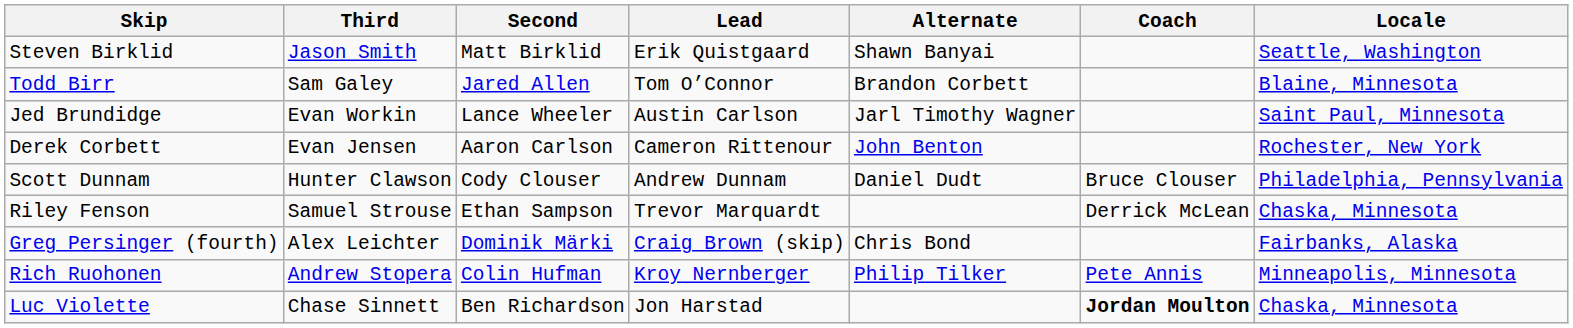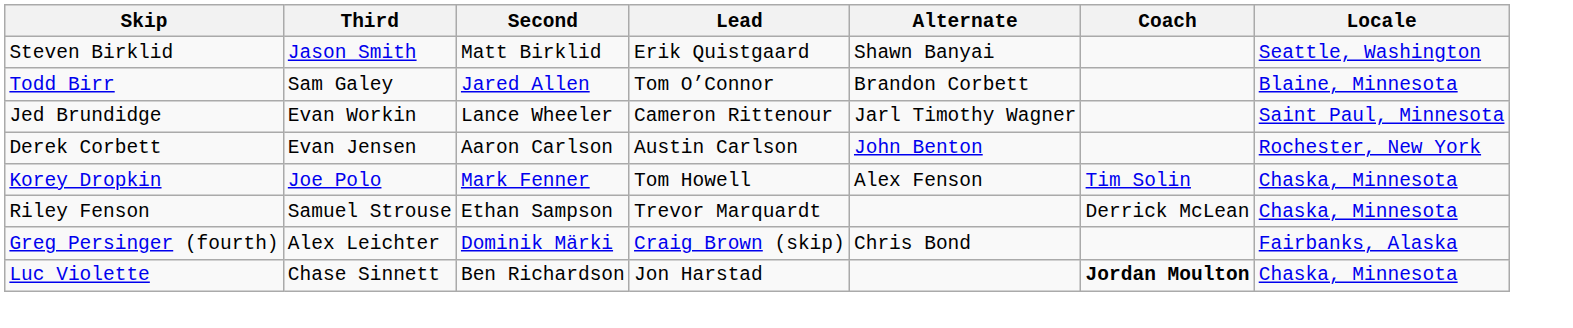 <table class="wikitable">
 <tr>
 <th>Skip</th>
 <th>Third</th>
 <th>Second</th>
 <th>Lead</th>
 <th>Alternate</th>
 <th>Coach</th>
 <th>Locale</th>
 </tr>
 <tr>
 <td>Steven Birklid</td>
 <td><a href='#'>Jason Smith</a></td>
 <td>Matt Birklid</td>
 <td>Erik Quistgaard</td>
 <td>Shawn Banyai</td>
 <td></td>
 <td> <a href='#'>Seattle, Washington</a></td>
 </tr>
 <tr>
 <td><a href='#'>Todd Birr</a></td>
 <td>Sam Galey</td>
 <td><a href='#'>Jared Allen</a></td>
 <td>Tom O’Connor</td>
 <td>Brandon Corbett</td>
 <td></td>
 <td> <a href='#'>Blaine, Minnesota</a></td>
 </tr>
 <tr>
 <td>Jed Brundidge</td>
 <td>Evan Workin</td>
 <td>Lance Wheeler</td>
-<td>Austin Carlson</td>
+<td>Cameron Rittenour</td>
 <td>Jarl Timothy Wagner</td>
 <td></td>
 <td> <a href='#'>Saint Paul, Minnesota</a></td>
 </tr>
 <tr>
 <td>Derek Corbett</td>
 <td>Evan Jensen</td>
 <td>Aaron Carlson</td>
-<td>Cameron Rittenour</td>
+<td>Austin Carlson</td>
 <td><a href='#'>John Benton</a></td>
 <td></td>
 <td> <a href='#'>Rochester, New York</a></td>
 </tr>
 <tr>
-<td>Scott Dunnam</td>
-<td>Hunter Clawson</td>
-<td>Cody Clouser</td>
-<td>Andrew Dunnam</td>
-<td>Daniel Dudt</td>
-<td>Bruce Clouser</td>
-<td> <a href='#'>Philadelphia, Pennsylvania</a></td>
+<td><a href='#'>Korey Dropkin</a></td>
+<td><a href='#'>Joe Polo</a></td>
+<td><a href='#'>Mark Fenner</a></td>
+<td>Tom Howell</td>
+<td>Alex Fenson</td>
+<td><a href='#'>Tim Solin</a></td>
+<td> <a href='#'>Chaska, Minnesota</a></td>
 </tr>
 <tr>
 <td>Riley Fenson</td>
 <td>Samuel Strouse</td>
 <td>Ethan Sampson</td>
 <td>Trevor Marquardt</td>
 <td></td>
 <td>Derrick McLean</td>
 <td> <a href='#'>Chaska, Minnesota</a></td>
 </tr>
 <tr>
 <td><a href='#'>Greg Persinger</a> (fourth)</td>
 <td>Alex Leichter</td>
 <td><a href='#'>Dominik Märki</a></td>
 <td><a href='#'>Craig Brown</a> (skip)</td>
 <td>Chris Bond</td>
 <td></td>
 <td> <a href='#'>Fairbanks, Alaska</a></td>
 </tr>
 <tr>
-<td><a href='#'>Rich Ruohonen</a></td>
-<td><a href='#'>Andrew Stopera</a></td>
-<td><a href='#'>Colin Hufman</a></td>
-<td><a href='#'>Kroy Nernberger</a></td>
-<td><a href='#'>Philip Tilker</a></td>
-<td><a href='#'>Pete Annis</a></td>
-<td> <a href='#'>Minneapolis, Minnesota</a></td>
-</tr>
-<tr>
 <td><a href='#'>Luc Violette</a></td>
 <td>Chase Sinnett</td>
 <td>Ben Richardson</td>
 <td>Jon Harstad</td>
 <td></td>
 <td><strong>Jordan Moulton</strong></td>
 <td> <a href='#'>Chaska, Minnesota</a></td>
 </tr>
 </table>
